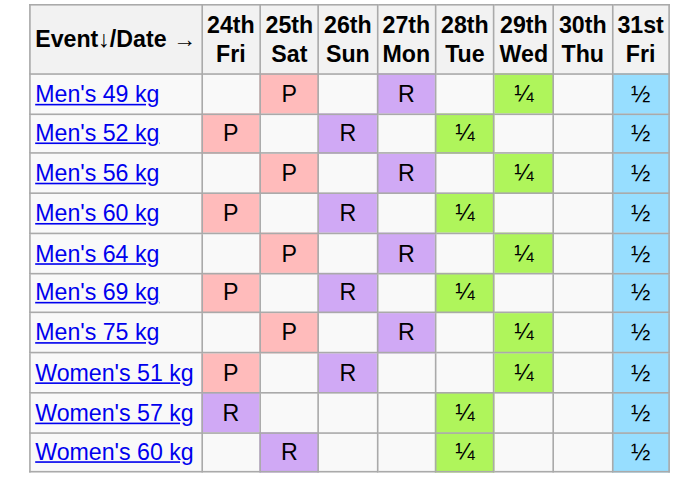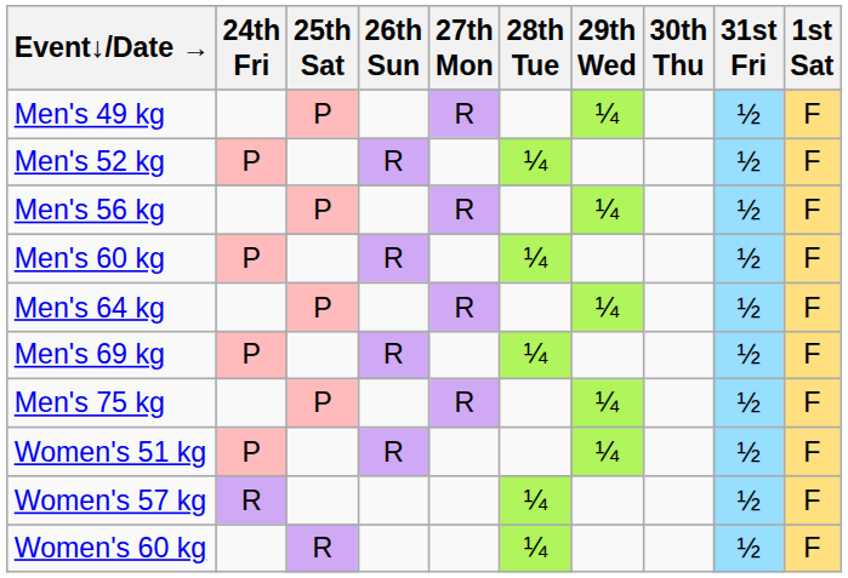 <table class="wikitable" style="margin:0.5em auto; font-size:90%; line-height:1.25em; text-align:center;">
 <tr>
 <th>Event↓/Date →</th>
 <th>24th<br>Fri</th>
 <th>25th<br>Sat</th>
 <th>26th<br>Sun</th>
 <th>27th<br>Mon</th>
 <th>28th<br>Tue</th>
 <th>29th<br>Wed</th>
 <th>30th<br>Thu</th>
 <th>31st<br>Fri</th>
+<th>1st<br>Sat</th>
 </tr>
 <tr>
 <td align="left"><a href='#'>Men's 49 kg</a></td>
 <td></td>
 <td bgcolor="#FFBBBB">P</td>
 <td></td>
 <td bgcolor="#D0A9F5">R</td>
 <td></td>
 <td bgcolor="#AFF55B">¼</td>
 <td></td>
 <td bgcolor="#97DEFF">½</td>
+<td bgcolor="#FFDF80">F</td>
 </tr>
 <tr>
 <td align="left"><a href='#'>Men's 52 kg</a></td>
 <td bgcolor="#FFBBBB">P</td>
 <td></td>
 <td bgcolor="#D0A9F5">R</td>
 <td></td>
 <td bgcolor="#AFF55B">¼</td>
 <td></td>
 <td></td>
 <td bgcolor="#97DEFF">½</td>
+<td bgcolor="#FFDF80">F</td>
 </tr>
 <tr>
 <td align="left"><a href='#'>Men's 56 kg</a></td>
 <td></td>
 <td bgcolor="#FFBBBB">P</td>
 <td></td>
 <td bgcolor="#D0A9F5">R</td>
 <td></td>
 <td bgcolor="#AFF55B">¼</td>
 <td></td>
 <td bgcolor="#97DEFF">½</td>
+<td bgcolor="#FFDF80">F</td>
 </tr>
 <tr>
 <td align="left"><a href='#'>Men's 60 kg</a></td>
 <td bgcolor="#FFBBBB">P</td>
 <td></td>
 <td bgcolor="#D0A9F5">R</td>
 <td></td>
 <td bgcolor="#AFF55B">¼</td>
 <td></td>
 <td></td>
 <td bgcolor="#97DEFF">½</td>
+<td bgcolor="#FFDF80">F</td>
 </tr>
 <tr>
 <td align="left"><a href='#'>Men's 64 kg</a></td>
 <td></td>
 <td bgcolor="#FFBBBB">P</td>
 <td></td>
 <td bgcolor="#D0A9F5">R</td>
 <td></td>
 <td bgcolor="#AFF55B">¼</td>
 <td></td>
 <td bgcolor="#97DEFF">½</td>
+<td bgcolor="#FFDF80">F</td>
 </tr>
 <tr>
 <td align="left"><a href='#'>Men's 69 kg</a></td>
 <td bgcolor="#FFBBBB">P</td>
 <td></td>
 <td bgcolor="#D0A9F5">R</td>
 <td></td>
 <td bgcolor="#AFF55B">¼</td>
 <td></td>
 <td></td>
 <td bgcolor="#97DEFF">½</td>
+<td bgcolor="#FFDF80">F</td>
 </tr>
 <tr>
 <td align="left"><a href='#'>Men's 75 kg</a></td>
 <td></td>
 <td bgcolor="#FFBBBB">P</td>
 <td></td>
 <td bgcolor="#D0A9F5">R</td>
 <td></td>
 <td bgcolor="#AFF55B">¼</td>
 <td></td>
 <td bgcolor="#97DEFF">½</td>
+<td bgcolor="#FFDF80">F</td>
 </tr>
 <tr>
 <td align="left"><a href='#'>Women's 51 kg</a></td>
 <td bgcolor="#FFBBBB">P</td>
 <td></td>
 <td bgcolor="#D0A9F5">R</td>
 <td></td>
 <td></td>
 <td bgcolor="#AFF55B">¼</td>
 <td></td>
 <td bgcolor="#97DEFF">½</td>
+<td bgcolor="#FFDF80">F</td>
 </tr>
 <tr>
 <td align="left"><a href='#'>Women's 57 kg</a></td>
 <td bgcolor="#D0A9F5">R</td>
 <td></td>
 <td></td>
 <td></td>
 <td bgcolor="#AFF55B">¼</td>
 <td></td>
 <td></td>
 <td bgcolor="#97DEFF">½</td>
+<td bgcolor="#FFDF80">F</td>
 </tr>
 <tr>
 <td align="left"><a href='#'>Women's 60 kg</a></td>
 <td></td>
 <td bgcolor="#D0A9F5">R</td>
 <td></td>
 <td></td>
 <td bgcolor="#AFF55B">¼</td>
 <td></td>
 <td></td>
 <td bgcolor="#97DEFF">½</td>
+<td bgcolor="#FFDF80">F</td>
 </tr>
 </table>
